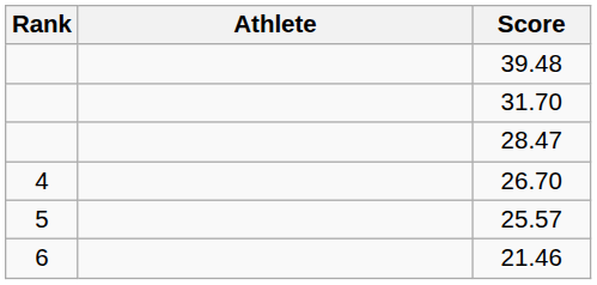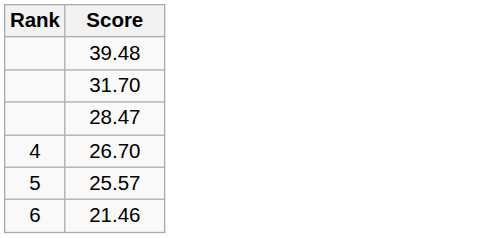 <table class=wikitable style="text-align:center">
 <tr>
 <th width=40>Rank</th>
-<th width=250>Athlete</th>
 <th width=70>Score</th>
 </tr>
 <tr>
 <td></td>
-<td align=left></td>
 <td>39.48</td>
 </tr>
 <tr>
 <td></td>
-<td align=left></td>
 <td>31.70</td>
 </tr>
 <tr>
 <td></td>
-<td align=left></td>
 <td>28.47</td>
 </tr>
 <tr>
 <td>4</td>
-<td align=left></td>
 <td>26.70</td>
 </tr>
 <tr>
 <td>5</td>
-<td align=left></td>
 <td>25.57</td>
 </tr>
 <tr>
 <td>6</td>
-<td align=left></td>
 <td>21.46</td>
 </tr>
 </table>
